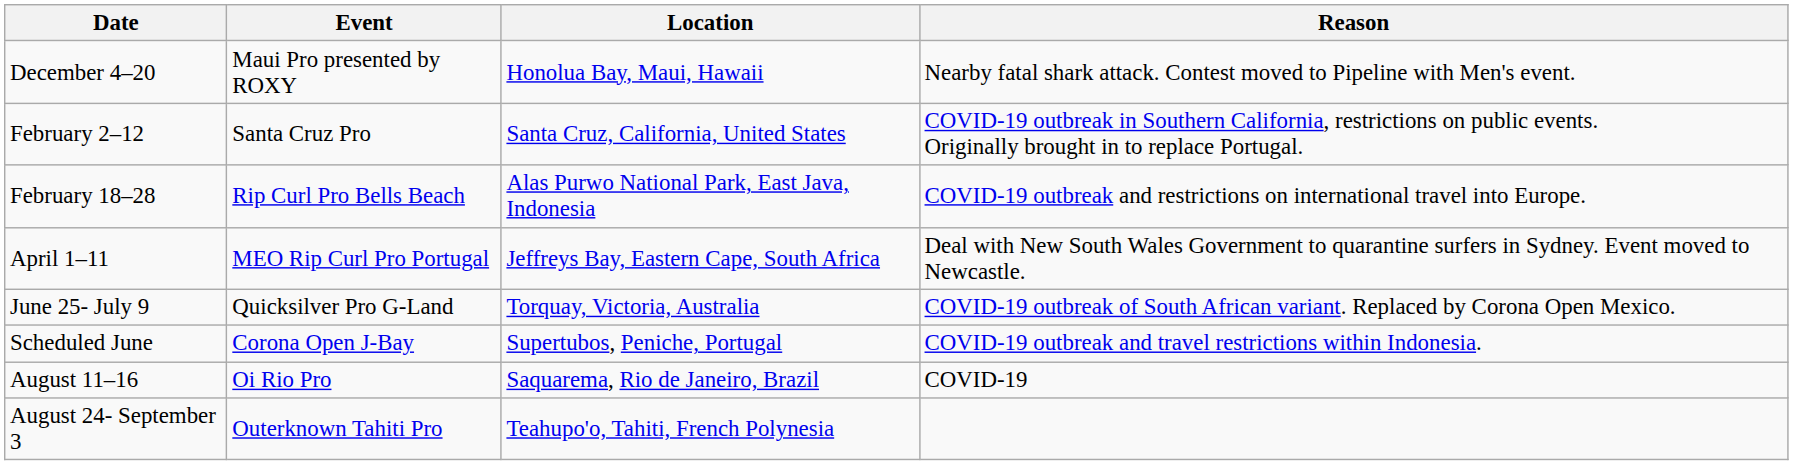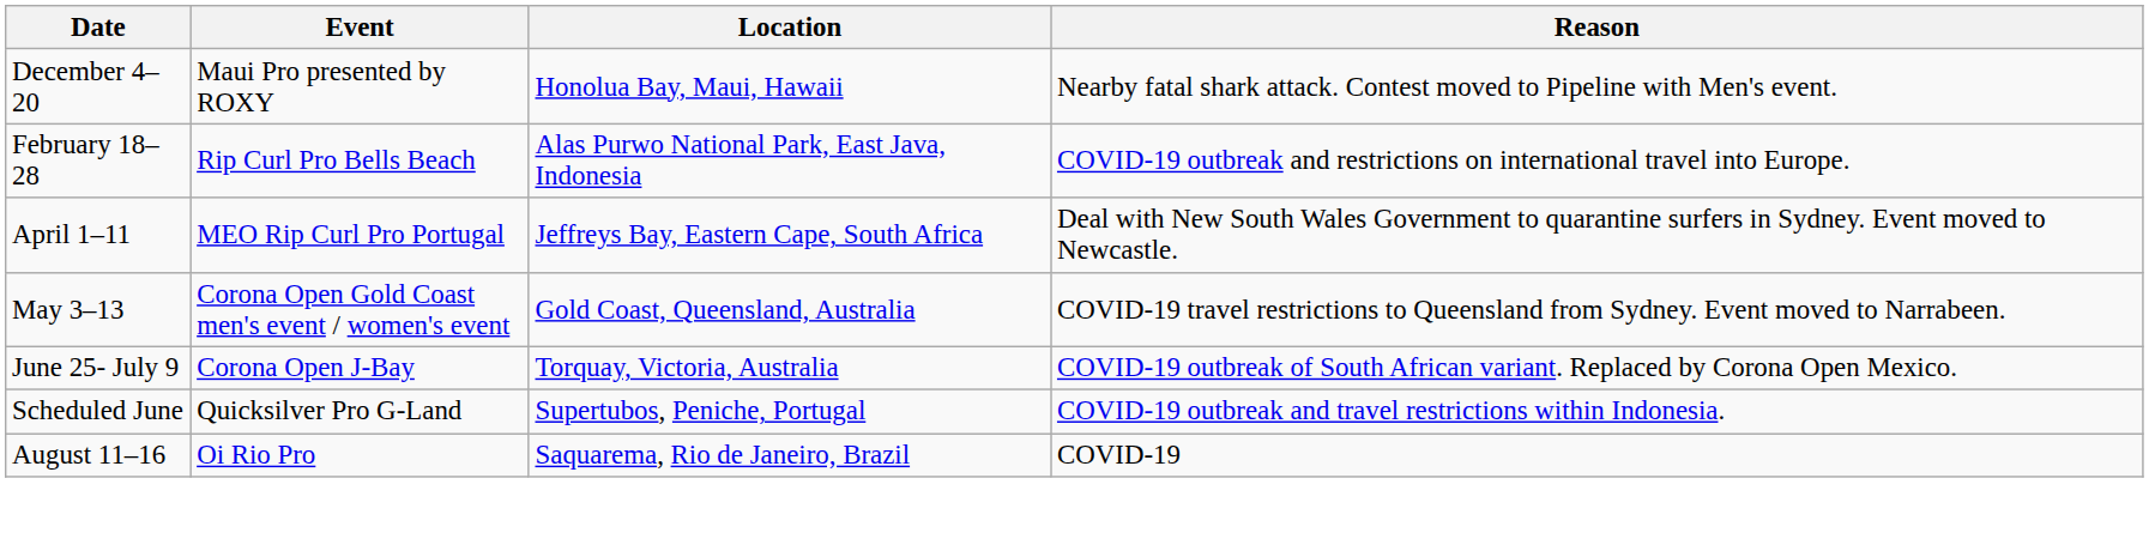 <table class="wikitable">
 <tr>
 <th>Date</th>
 <th>Event</th>
 <th>Location</th>
 <th>Reason</th>
 </tr>
 <tr>
 <td>December 4–20</td>
 <td> Maui Pro presented by ROXY</td>
 <td><a href='#'>Honolua Bay, Maui, Hawaii</a></td>
 <td>Nearby fatal shark attack. Contest moved to Pipeline with Men's event.</td>
 </tr>
 <tr>
-<td>February 2–12</td>
-<td> Santa Cruz Pro</td>
-<td><a href='#'>Santa Cruz, California, United States</a></td>
-<td><a href='#'>COVID-19 outbreak in Southern California</a>, restrictions on public events.<br>Originally brought in to replace Portugal.</td>
-</tr>
-<tr>
 <td>February 18–28</td>
 <td> <a href='#'>Rip Curl Pro Bells Beach</a></td>
 <td><a href='#'>Alas Purwo National Park, East Java, Indonesia</a></td>
 <td><a href='#'>COVID-19 outbreak</a> and restrictions on international travel into Europe.</td>
 </tr>
 <tr>
 <td>April 1–11</td>
 <td> <a href='#'>MEO Rip Curl Pro Portugal</a></td>
 <td><a href='#'>Jeffreys Bay, Eastern Cape, South Africa</a></td>
 <td>Deal with New South Wales Government to quarantine surfers in Sydney. Event moved to Newcastle.</td>
 </tr>
 <tr>
+<td>May 3–13</td>
+<td> <a href='#'>Corona Open Gold Coast</a><br><a href='#'>men's event</a> / <a href='#'>women's event</a></td>
+<td><a href='#'>Gold Coast, Queensland, Australia</a></td>
+<td>COVID-19 travel restrictions to Queensland from Sydney. Event moved to Narrabeen.</td>
+</tr>
+<tr>
 <td>June 25- July 9</td>
-<td> Quicksilver Pro G-Land</td>
+<td> <a href='#'>Corona Open J-Bay</a></td>
 <td><a href='#'>Torquay, Victoria, Australia</a></td>
 <td><a href='#'>COVID-19 outbreak of South African variant</a>. Replaced by Corona Open Mexico.</td>
 </tr>
 <tr>
 <td>Scheduled June</td>
-<td> <a href='#'>Corona Open J-Bay</a></td>
+<td> Quicksilver Pro G-Land</td>
 <td><a href='#'>Supertubos</a>, <a href='#'>Peniche, Portugal</a></td>
 <td><a href='#'>COVID-19 outbreak and travel restrictions within Indonesia</a>.</td>
 </tr>
 <tr>
 <td>August 11–16</td>
 <td> <a href='#'>Oi Rio Pro</a></td>
 <td><a href='#'>Saquarema</a>, <a href='#'>Rio de Janeiro, Brazil</a></td>
 <td>COVID-19</td>
 </tr>
-<tr>
-<td>August 24- September 3</td>
-<td> <a href='#'>Outerknown Tahiti Pro</a></td>
-<td><a href='#'>Teahupo'o, Tahiti, French Polynesia</a></td>
-<td></td>
-</tr>
 </table>
